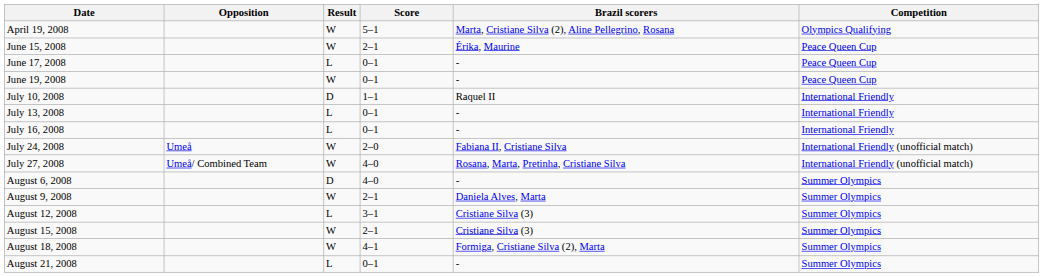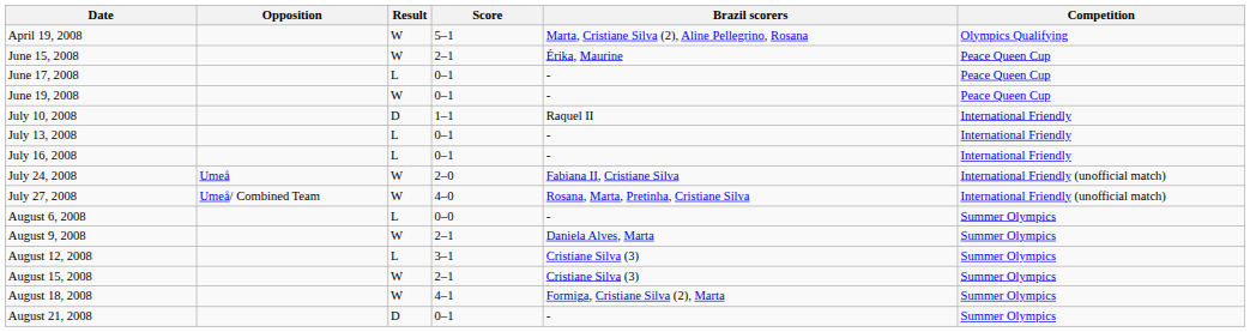 <table class="wikitable" style="text-align: left;">
 <tr>
 <th width=12%>Date</th>
 <th width=12%>Opposition</th>
 <th width=1%>Result</th>
 <th width=7%>Score</th>
 <th width=26%>Brazil scorers</th>
 <th width=18%>Competition</th>
 </tr>
 <tr>
 <td>April 19, 2008</td>
 <td></td>
 <td>W</td>
 <td>5–1</td>
 <td><a href='#'>Marta</a>, <a href='#'>Cristiane Silva</a> (2), <a href='#'>Aline Pellegrino</a>, <a href='#'>Rosana</a></td>
 <td><a href='#'>Olympics Qualifying</a></td>
 </tr>
 <tr>
 <td>June 15, 2008</td>
 <td></td>
 <td>W</td>
 <td>2–1</td>
 <td><a href='#'>Érika</a>, <a href='#'>Maurine</a></td>
 <td><a href='#'>Peace Queen Cup</a></td>
 </tr>
 <tr>
 <td>June 17, 2008</td>
 <td></td>
 <td>L</td>
 <td>0–1</td>
 <td>-</td>
 <td><a href='#'>Peace Queen Cup</a></td>
 </tr>
 <tr>
 <td>June 19, 2008</td>
 <td></td>
 <td>W</td>
 <td>0–1</td>
 <td>-</td>
 <td><a href='#'>Peace Queen Cup</a></td>
 </tr>
 <tr>
 <td>July 10, 2008</td>
 <td></td>
 <td>D</td>
 <td>1–1</td>
 <td>Raquel II</td>
 <td><a href='#'>International Friendly</a></td>
 </tr>
 <tr>
 <td>July 13, 2008</td>
 <td></td>
 <td>L</td>
 <td>0–1</td>
 <td>-</td>
 <td><a href='#'>International Friendly</a></td>
 </tr>
 <tr>
 <td>July 16, 2008</td>
 <td></td>
 <td>L</td>
 <td>0–1</td>
 <td>-</td>
 <td><a href='#'>International Friendly</a></td>
 </tr>
 <tr>
 <td>July 24, 2008</td>
 <td> <a href='#'>Umeå</a></td>
 <td>W</td>
 <td>2–0</td>
 <td><a href='#'>Fabiana II</a>, <a href='#'>Cristiane Silva</a></td>
 <td><a href='#'>International Friendly</a> (unofficial match)</td>
 </tr>
 <tr>
 <td>July 27, 2008</td>
 <td> <a href='#'>Umeå</a>/  Combined Team</td>
 <td>W</td>
 <td>4–0</td>
 <td><a href='#'>Rosana</a>, <a href='#'>Marta</a>, <a href='#'>Pretinha</a>, <a href='#'>Cristiane Silva</a></td>
 <td><a href='#'>International Friendly</a> (unofficial match)</td>
 </tr>
 <tr>
 <td>August 6, 2008</td>
 <td></td>
-<td>D</td>
-<td>4–0</td>
+<td>L</td>
+<td>0–0</td>
 <td>-</td>
 <td><a href='#'>Summer Olympics</a></td>
 </tr>
 <tr>
 <td>August 9, 2008</td>
 <td></td>
 <td>W</td>
 <td>2–1</td>
 <td><a href='#'>Daniela Alves</a>, <a href='#'>Marta</a></td>
 <td><a href='#'>Summer Olympics</a></td>
 </tr>
 <tr>
 <td>August 12, 2008</td>
 <td></td>
 <td>L</td>
 <td>3–1</td>
 <td><a href='#'>Cristiane Silva</a> (3)</td>
 <td><a href='#'>Summer Olympics</a></td>
 </tr>
 <tr>
 <td>August 15, 2008</td>
 <td></td>
 <td>W</td>
 <td>2–1</td>
 <td><a href='#'>Cristiane Silva</a> (3)</td>
 <td><a href='#'>Summer Olympics</a></td>
 </tr>
 <tr>
 <td>August 18, 2008</td>
 <td></td>
 <td>W</td>
 <td>4–1</td>
 <td><a href='#'>Formiga</a>, <a href='#'>Cristiane Silva</a> (2), <a href='#'>Marta</a></td>
 <td><a href='#'>Summer Olympics</a></td>
 </tr>
 <tr>
 <td>August 21, 2008</td>
 <td></td>
-<td>L</td>
+<td>D</td>
 <td>0–1</td>
 <td>-</td>
 <td><a href='#'>Summer Olympics</a></td>
 </tr>
 </table>
